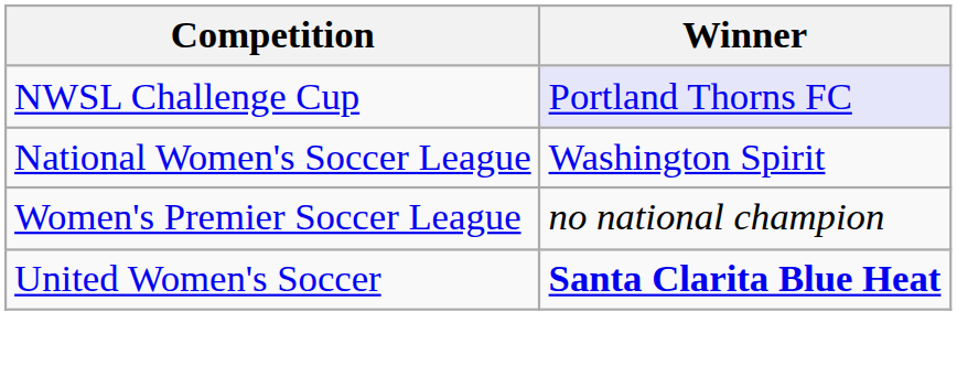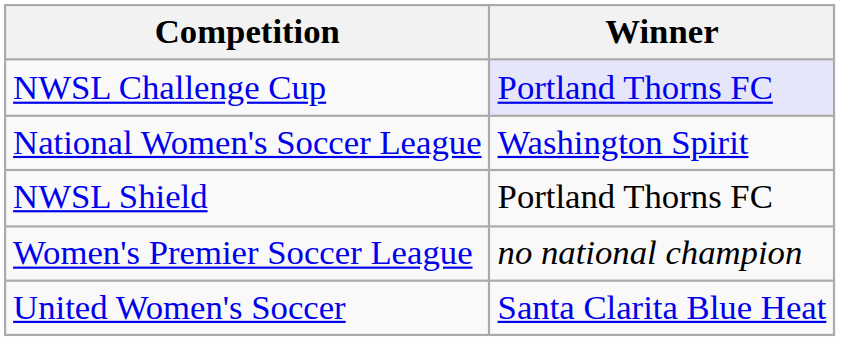 <table class="wikitable">
 <tr>
 <th>Competition</th>
 <th>Winner</th>
 </tr>
 <tr>
 <td><a href='#'>NWSL Challenge Cup</a></td>
 <td style="background: lavender;"><a href='#'>Portland Thorns FC</a></td>
 </tr>
 <tr>
 <td><a href='#'>National Women's Soccer League</a></td>
 <td><a href='#'>Washington Spirit</a></td>
 </tr>
 <tr>
+<td><a href='#'>NWSL Shield</a></td>
+<td>Portland Thorns FC</td>
+</tr>
+<tr>
 <td><a href='#'>Women's Premier Soccer League</a></td>
 <td><em>no national champion</em></td>
 </tr>
 <tr>
 <td><a href='#'>United Women's Soccer</a></td>
-<td><strong><a href='#'>Santa Clarita Blue Heat</a></strong></td>
+<td><a href='#'>Santa Clarita Blue Heat</a></td>
 </tr>
 </table>
